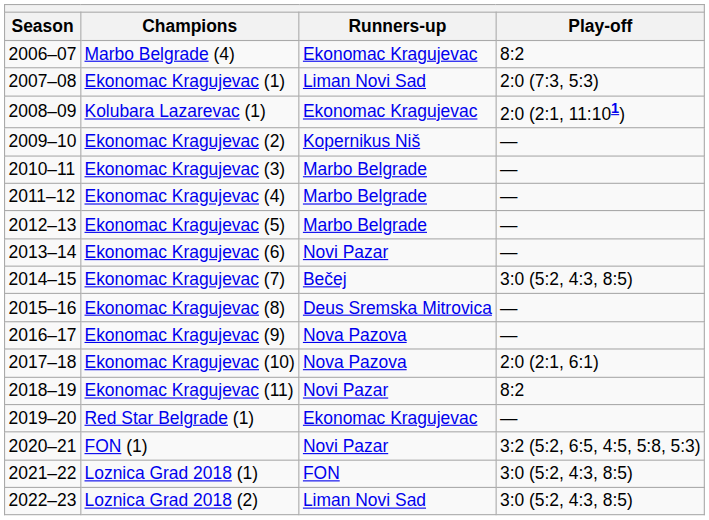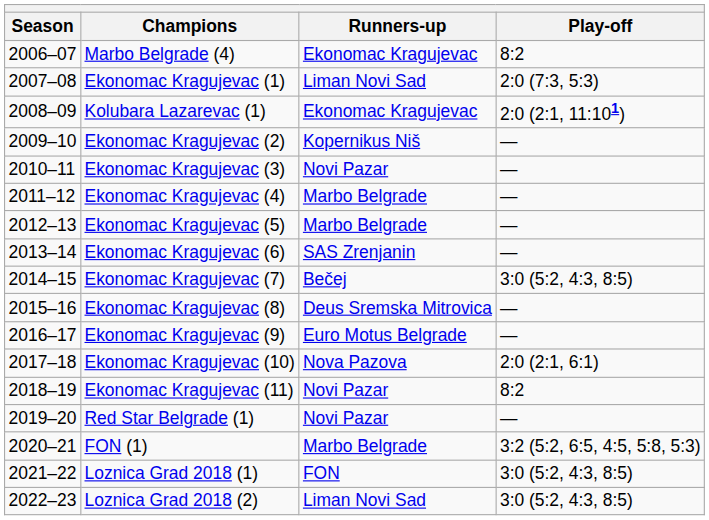 <table class="wikitable">
 <tr>
 <th colspan="4"></th>
 </tr>
 <tr>
 <th>Season</th>
 <th>Champions</th>
 <th>Runners-up</th>
 <th>Play-off</th>
 </tr>
 <tr>
 <td>2006–07</td>
 <td><a href='#'>Marbo Belgrade</a> (4)</td>
 <td><a href='#'>Ekonomac Kragujevac</a></td>
 <td>8:2</td>
 </tr>
 <tr>
 <td>2007–08</td>
 <td><a href='#'>Ekonomac Kragujevac</a> (1)</td>
 <td><a href='#'>Liman Novi Sad</a></td>
 <td>2:0 (7:3, 5:3)</td>
 </tr>
 <tr>
 <td>2008–09</td>
 <td><a href='#'>Kolubara Lazarevac</a> (1)</td>
 <td><a href='#'>Ekonomac Kragujevac</a></td>
 <td>2:0 (2:1, 11:10<sup><strong><a href='#'>1</a></strong></sup>)</td>
 </tr>
 <tr>
 <td>2009–10</td>
 <td><a href='#'>Ekonomac Kragujevac</a> (2)</td>
 <td><a href='#'>Kopernikus Niš</a></td>
 <td>—</td>
 </tr>
 <tr>
 <td>2010–11</td>
 <td><a href='#'>Ekonomac Kragujevac</a> (3)</td>
-<td><a href='#'>Marbo Belgrade</a></td>
+<td><a href='#'>Novi Pazar</a></td>
 <td>—</td>
 </tr>
 <tr>
 <td>2011–12</td>
 <td><a href='#'>Ekonomac Kragujevac</a> (4)</td>
 <td><a href='#'>Marbo Belgrade</a></td>
 <td>—</td>
 </tr>
 <tr>
 <td>2012–13</td>
 <td><a href='#'>Ekonomac Kragujevac</a> (5)</td>
 <td><a href='#'>Marbo Belgrade</a></td>
 <td>—</td>
 </tr>
 <tr>
 <td>2013–14</td>
 <td><a href='#'>Ekonomac Kragujevac</a> (6)</td>
-<td><a href='#'>Novi Pazar</a></td>
+<td><a href='#'>SAS Zrenjanin</a></td>
 <td>—</td>
 </tr>
 <tr>
 <td>2014–15</td>
 <td><a href='#'>Ekonomac Kragujevac</a> (7)</td>
 <td><a href='#'>Bečej</a></td>
 <td>3:0 (5:2, 4:3, 8:5)</td>
 </tr>
 <tr>
 <td>2015–16</td>
 <td><a href='#'>Ekonomac Kragujevac</a> (8)</td>
 <td><a href='#'>Deus Sremska Mitrovica</a></td>
 <td>—</td>
 </tr>
 <tr>
 <td>2016–17</td>
 <td><a href='#'>Ekonomac Kragujevac</a> (9)</td>
-<td><a href='#'>Nova Pazova</a></td>
+<td><a href='#'>Euro Motus Belgrade</a></td>
 <td>—</td>
 </tr>
 <tr>
 <td>2017–18</td>
 <td><a href='#'>Ekonomac Kragujevac</a> (10)</td>
 <td><a href='#'>Nova Pazova</a></td>
 <td>2:0 (2:1, 6:1)</td>
 </tr>
 <tr>
 <td>2018–19</td>
 <td><a href='#'>Ekonomac Kragujevac</a> (11)</td>
 <td><a href='#'>Novi Pazar</a></td>
 <td>8:2</td>
 </tr>
 <tr>
 <td>2019–20</td>
 <td><a href='#'>Red Star Belgrade</a> (1)</td>
-<td><a href='#'>Ekonomac Kragujevac</a></td>
+<td><a href='#'>Novi Pazar</a></td>
 <td>—</td>
 </tr>
 <tr>
 <td>2020–21</td>
 <td><a href='#'>FON</a> (1)</td>
-<td><a href='#'>Novi Pazar</a></td>
+<td><a href='#'>Marbo Belgrade</a></td>
 <td>3:2 (5:2, 6:5, 4:5, 5:8, 5:3)</td>
 </tr>
 <tr>
 <td>2021–22</td>
 <td><a href='#'>Loznica Grad 2018</a> (1)</td>
 <td><a href='#'>FON</a></td>
 <td>3:0 (5:2, 4:3, 8:5)</td>
 </tr>
 <tr>
 <td>2022–23</td>
 <td><a href='#'>Loznica Grad 2018</a> (2)</td>
 <td><a href='#'>Liman Novi Sad</a></td>
 <td>3:0 (5:2, 4:3, 8:5)</td>
 </tr>
 </table>
